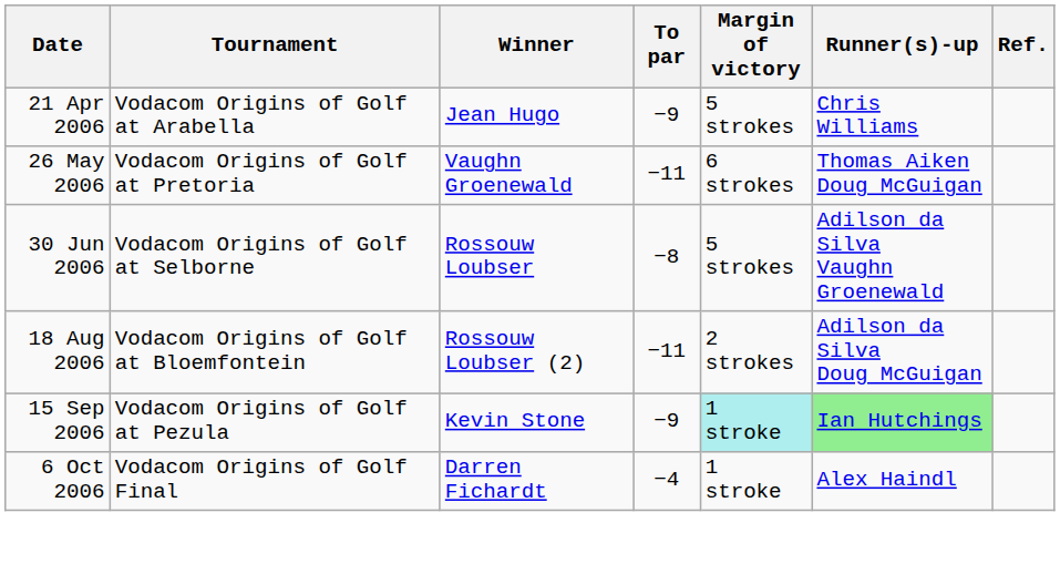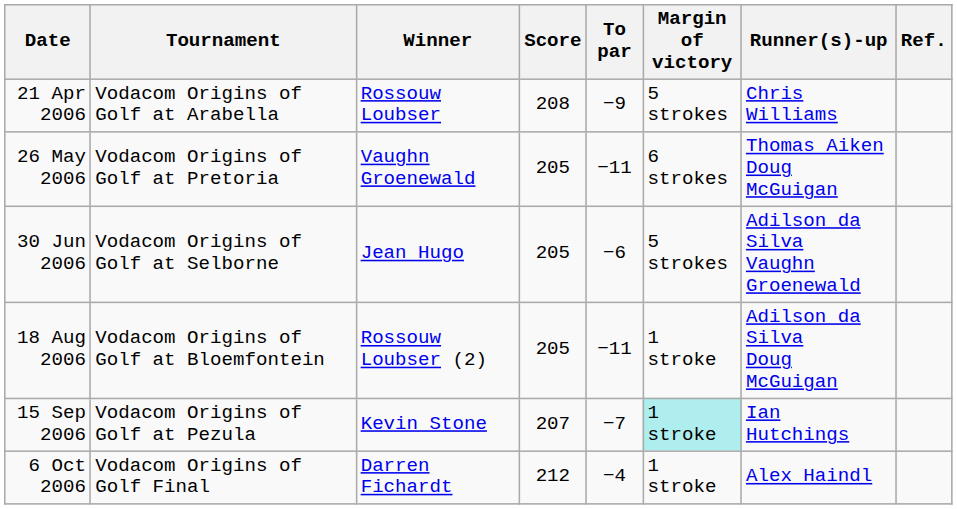 <table class=wikitable style="font-size:95%">
 <tr>
 <th>Date</th>
 <th>Tournament</th>
 <th>Winner</th>
+<th>Score</th>
 <th>To par</th>
 <th>Margin of<br>victory</th>
 <th>Runner(s)-up</th>
 <th>Ref.</th>
 </tr>
 <tr>
 <td align=right>21 Apr 2006</td>
 <td>Vodacom Origins of Golf at Arabella</td>
-<td> <a href='#'>Jean Hugo</a></td>
+<td> <a href='#'>Rossouw Loubser</a></td>
+<td align=center>208</td>
 <td align=center>−9</td>
 <td>5 strokes</td>
 <td> <a href='#'>Chris Williams</a></td>
 <td></td>
 </tr>
 <tr>
 <td align=right>26 May 2006</td>
 <td>Vodacom Origins of Golf at Pretoria</td>
 <td> <a href='#'>Vaughn Groenewald</a></td>
+<td align=center>205</td>
 <td align=center>−11</td>
 <td>6 strokes</td>
 <td> <a href='#'>Thomas Aiken</a><br> <a href='#'>Doug McGuigan</a></td>
 <td></td>
 </tr>
 <tr>
 <td align=right>30 Jun 2006</td>
 <td>Vodacom Origins of Golf at Selborne</td>
-<td> <a href='#'>Rossouw Loubser</a></td>
-<td align=center>−8</td>
+<td> <a href='#'>Jean Hugo</a></td>
+<td align=center>205</td>
+<td align=center>−6</td>
 <td>5 strokes</td>
 <td> <a href='#'>Adilson da Silva</a><br> <a href='#'>Vaughn Groenewald</a></td>
 <td></td>
 </tr>
 <tr>
 <td align=right>18 Aug 2006</td>
 <td>Vodacom Origins of Golf at Bloemfontein</td>
 <td> <a href='#'>Rossouw Loubser</a> (2)</td>
+<td align=center>205</td>
 <td align=center>−11</td>
-<td>2 strokes</td>
+<td>1 stroke</td>
 <td> <a href='#'>Adilson da Silva</a><br> <a href='#'>Doug McGuigan</a></td>
 <td></td>
 </tr>
 <tr>
 <td align=right>15 Sep 2006</td>
 <td>Vodacom Origins of Golf at Pezula</td>
 <td> <a href='#'>Kevin Stone</a></td>
-<td align=center>−9</td>
+<td align=center>207</td>
+<td align=center>−7</td>
 <td style="background: paleturquoise;">1 stroke</td>
-<td style="background: lightgreen;"> <a href='#'>Ian Hutchings</a></td>
+<td> <a href='#'>Ian Hutchings</a></td>
 <td></td>
 </tr>
 <tr>
 <td align=right>6 Oct 2006</td>
 <td>Vodacom Origins of Golf Final</td>
 <td> <a href='#'>Darren Fichardt</a></td>
+<td align=center>212</td>
 <td align=center>−4</td>
 <td>1 stroke</td>
 <td> <a href='#'>Alex Haindl</a></td>
 <td></td>
 </tr>
 </table>
